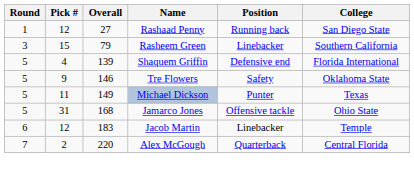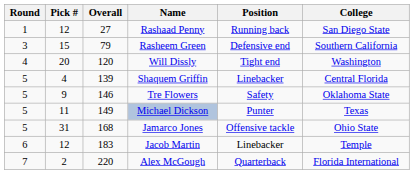 <table class="wikitable sortable sortable" style="width: 100%; text-align:center">
 <tr>
 <th>Round</th>
 <th>Pick #</th>
 <th>Overall</th>
 <th>Name</th>
 <th>Position</th>
 <th>College</th>
 </tr>
 <tr>
 <td>1</td>
 <td>12</td>
 <td>27</td>
 <td><a href='#'>Rashaad Penny</a></td>
 <td><a href='#'>Running back</a></td>
 <td><a href='#'>San Diego State</a></td>
 </tr>
 <tr>
 <td>3</td>
 <td>15</td>
 <td>79</td>
 <td><a href='#'>Rasheem Green</a></td>
-<td><a href='#'>Linebacker</a></td>
+<td><a href='#'>Defensive end</a></td>
 <td><a href='#'>Southern California</a></td>
+</tr>
+<tr>
+<td>4</td>
+<td>20</td>
+<td>120</td>
+<td><a href='#'>Will Dissly</a></td>
+<td><a href='#'>Tight end</a></td>
+<td><a href='#'>Washington</a></td>
 </tr>
 <tr>
 <td>5</td>
 <td>4</td>
 <td>139</td>
 <td><a href='#'>Shaquem Griffin</a></td>
-<td><a href='#'>Defensive end</a></td>
-<td><a href='#'>Florida International</a></td>
+<td><a href='#'>Linebacker</a></td>
+<td><a href='#'>Central Florida</a></td>
 </tr>
 <tr>
 <td>5</td>
 <td>9</td>
 <td>146</td>
 <td><a href='#'>Tre Flowers</a></td>
 <td><a href='#'>Safety</a></td>
 <td><a href='#'>Oklahoma State</a></td>
 </tr>
 <tr>
 <td>5</td>
 <td>11</td>
 <td>149</td>
 <td bgcolor=lightsteelblue><a href='#'>Michael Dickson</a></td>
 <td><a href='#'>Punter</a></td>
 <td><a href='#'>Texas</a></td>
 </tr>
 <tr>
 <td>5</td>
 <td>31</td>
 <td>168</td>
 <td><a href='#'>Jamarco Jones</a></td>
 <td><a href='#'>Offensive tackle</a></td>
 <td><a href='#'>Ohio State</a></td>
 </tr>
 <tr>
 <td>6</td>
 <td>12</td>
 <td>183</td>
 <td><a href='#'>Jacob Martin</a></td>
 <td>Linebacker</td>
 <td><a href='#'>Temple</a></td>
 </tr>
 <tr>
 <td>7</td>
 <td>2</td>
 <td>220</td>
 <td><a href='#'>Alex McGough</a></td>
 <td><a href='#'>Quarterback</a></td>
-<td><a href='#'>Central Florida</a></td>
+<td><a href='#'>Florida International</a></td>
 </tr>
 </table>
